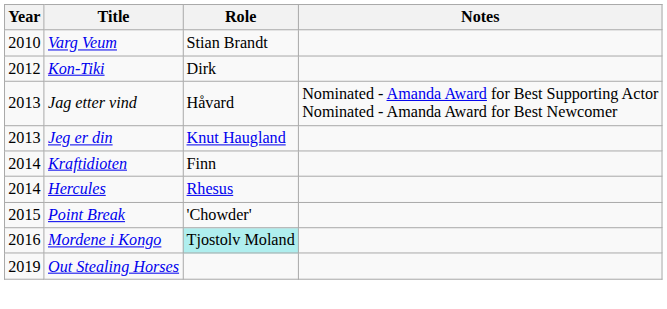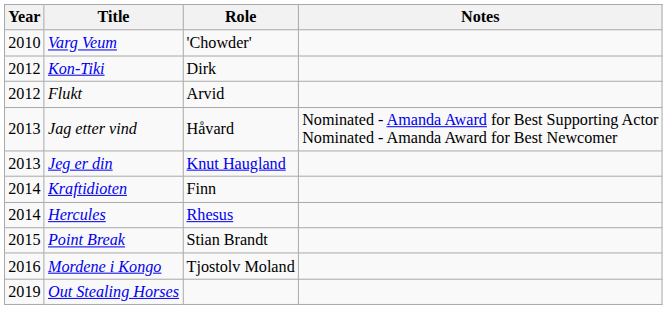 <table class="wikitable sortable">
 <tr>
 <th>Year</th>
 <th>Title</th>
 <th>Role</th>
 <th>Notes</th>
 </tr>
 <tr>
 <td>2010</td>
 <td><em><a href='#'>Varg Veum</a></em></td>
-<td>Stian Brandt</td>
+<td>'Chowder'</td>
 <td></td>
 </tr>
 <tr>
 <td>2012</td>
 <td><em><a href='#'>Kon-Tiki</a></em></td>
 <td>Dirk</td>
+<td></td>
+</tr>
+<tr>
+<td>2012</td>
+<td><em>Flukt</em></td>
+<td>Arvid</td>
 <td></td>
 </tr>
 <tr>
 <td>2013</td>
 <td><em>Jag etter vind</em></td>
 <td>Håvard</td>
 <td>Nominated - <a href='#'>Amanda Award</a> for Best Supporting Actor<br> Nominated - Amanda Award for Best Newcomer</td>
 </tr>
 <tr>
 <td>2013</td>
 <td><em><a href='#'>Jeg er din</a></em></td>
 <td><a href='#'>Knut Haugland</a></td>
 <td></td>
 </tr>
 <tr>
 <td>2014</td>
 <td><em><a href='#'>Kraftidioten</a></em></td>
 <td>Finn</td>
 <td></td>
 </tr>
 <tr>
 <td>2014</td>
 <td><em><a href='#'>Hercules</a></em></td>
 <td><a href='#'>Rhesus</a></td>
 <td></td>
 </tr>
 <tr>
 <td>2015</td>
 <td><em><a href='#'>Point Break</a></em></td>
-<td>'Chowder'</td>
+<td>Stian Brandt</td>
 <td></td>
 </tr>
 <tr>
 <td>2016</td>
 <td><em><a href='#'>Mordene i Kongo</a></em></td>
-<td style="background: paleturquoise;">Tjostolv Moland</td>
+<td>Tjostolv Moland</td>
 <td></td>
 </tr>
 <tr>
 <td>2019</td>
 <td><em><a href='#'>Out Stealing Horses</a></em></td>
 <td></td>
 <td></td>
 </tr>
 </table>
